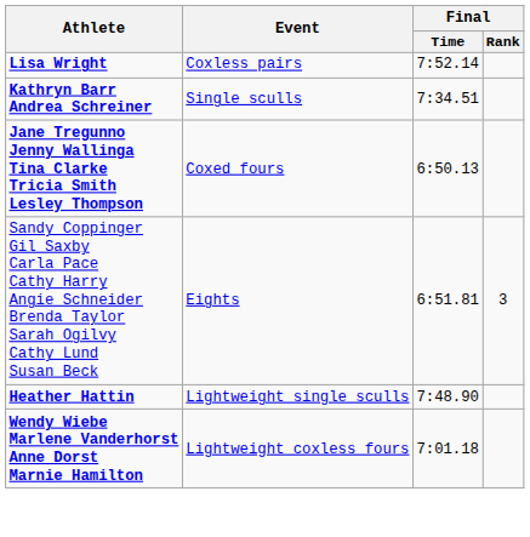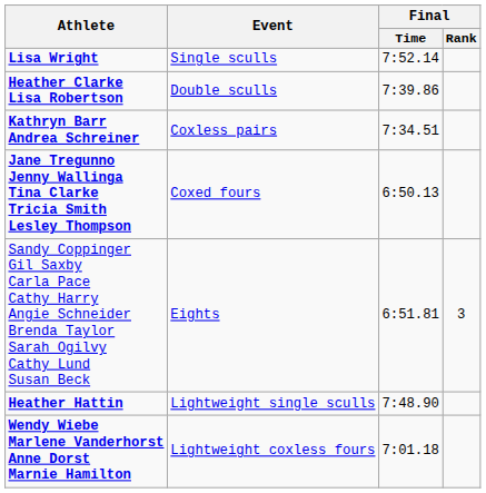 <table class="wikitable" style="font-size:90%">
 <tr>
 <th rowspan="2">Athlete</th>
 <th rowspan="2">Event</th>
 <th colspan="2">Final</th>
 </tr>
 <tr style="font-size:95%">
 <th>Time</th>
 <th>Rank</th>
 </tr>
 <tr align=center>
 <td align=left><strong><a href='#'>Lisa Wright</a></strong></td>
-<td align=left><a href='#'>Coxless pairs</a></td>
+<td align=left><a href='#'>Single sculls</a></td>
 <td>7:52.14</td>
 <td></td>
 </tr>
 <tr align=center>
+<td align=left><strong><a href='#'>Heather Clarke</a></strong><br><strong><a href='#'>Lisa Robertson</a></strong></td>
+<td align=left><a href='#'>Double sculls</a></td>
+<td>7:39.86</td>
+<td></td>
+</tr>
+<tr align=center>
 <td align=left><strong><a href='#'>Kathryn Barr</a></strong><br><strong><a href='#'>Andrea Schreiner</a></strong></td>
-<td align=left><a href='#'>Single sculls</a></td>
+<td align=left><a href='#'>Coxless pairs</a></td>
 <td>7:34.51</td>
 <td></td>
 </tr>
 <tr align=center>
 <td align=left><strong><a href='#'>Jane Tregunno</a></strong><br><strong><a href='#'>Jenny Wallinga</a></strong><br><strong><a href='#'>Tina Clarke</a></strong><br><strong><a href='#'>Tricia Smith</a></strong><br><strong><a href='#'>Lesley Thompson</a></strong></td>
 <td align=left><a href='#'>Coxed fours</a></td>
 <td>6:50.13</td>
 <td></td>
 </tr>
 <tr align=center>
 <td align=left><a href='#'>Sandy Coppinger</a><br><a href='#'>Gil Saxby</a><br><a href='#'>Carla Pace</a><br><a href='#'>Cathy Harry</a><br><a href='#'>Angie Schneider</a><br><a href='#'>Brenda Taylor</a><br><a href='#'>Sarah Ogilvy</a><br><a href='#'>Cathy Lund</a><br><a href='#'>Susan Beck</a></td>
 <td align=left><a href='#'>Eights</a></td>
 <td>6:51.81</td>
 <td>3</td>
 </tr>
 <tr align=center>
 <td align=left><strong><a href='#'>Heather Hattin</a></strong></td>
 <td align=left><a href='#'>Lightweight single sculls</a></td>
 <td>7:48.90</td>
 <td></td>
 </tr>
 <tr align=center>
 <td align=left><strong><a href='#'>Wendy Wiebe</a></strong><br><strong><a href='#'>Marlene Vanderhorst</a></strong><br><strong><a href='#'>Anne Dorst</a></strong><br><strong><a href='#'>Marnie Hamilton</a></strong></td>
 <td align=left><a href='#'>Lightweight coxless fours</a></td>
 <td>7:01.18</td>
 <td></td>
 </tr>
 </table>
